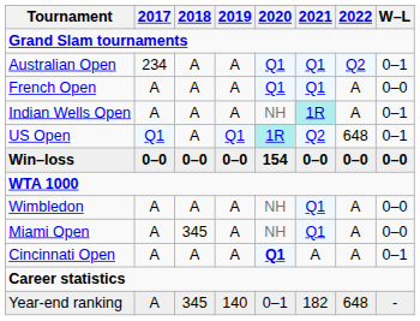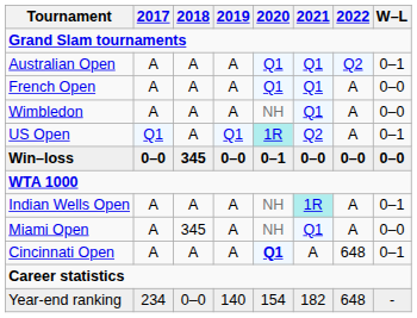 <table class=wikitable style=text-align:center;>
 <tr>
 <th>Tournament</th>
 <th><a href='#'>2017</a></th>
 <th><a href='#'>2018</a></th>
 <th><a href='#'>2019</a></th>
 <th><a href='#'>2020</a></th>
 <th><a href='#'>2021</a></th>
 <th><a href='#'>2022</a></th>
 <th>W–L</th>
 </tr>
 <tr>
 <td colspan="8" style="text-align:left"><strong><a href='#'>Grand Slam tournaments</a></strong></td>
 </tr>
 <tr>
 <td style=text-align:left><a href='#'>Australian Open</a></td>
-<td>234</td>
+<td>A</td>
 <td>A</td>
 <td>A</td>
 <td bgcolor=f0f8ff><a href='#'>Q1</a></td>
 <td bgcolor=f0f8ff><a href='#'>Q1</a></td>
 <td bgcolor=f0f8ff><a href='#'>Q2</a></td>
 <td>0–1</td>
 </tr>
 <tr>
 <td style=text-align:left><a href='#'>French Open</a></td>
 <td>A</td>
 <td>A</td>
 <td>A</td>
 <td bgcolor=f0f8ff><a href='#'>Q1</a></td>
 <td bgcolor=f0f8ff><a href='#'>Q1</a></td>
 <td>A</td>
 <td>0–0</td>
 </tr>
 <tr>
+<td align=left><a href='#'>Wimbledon</a></td>
+<td>A</td>
+<td>A</td>
+<td>A</td>
+<td style=color:#767676>NH</td>
+<td bgcolor=f0f8ff><a href='#'>Q1</a></td>
+<td>A</td>
+<td>0–0</td>
+</tr>
+<tr>
+<td style=text-align:left><a href='#'>US Open</a></td>
+<td bgcolor=f0f8ff><a href='#'>Q1</a></td>
+<td>A</td>
+<td bgcolor=f0f8ff><a href='#'>Q1</a></td>
+<td bgcolor=afeeee><a href='#'>1R</a></td>
+<td bgcolor=f0f8ff><a href='#'>Q2</a></td>
+<td>A</td>
+<td>0–1</td>
+</tr>
+<tr style=background:#efefef;font-weight:bold>
+<td style=text-align:left>Win–loss</td>
+<td>0–0</td>
+<td>345</td>
+<td>0–0</td>
+<td>0–1</td>
+<td>0–0</td>
+<td>0–0</td>
+<td>0–0</td>
+</tr>
+<tr>
+<td colspan="8" align="left"><strong><a href='#'>WTA 1000</a></strong></td>
+</tr>
+<tr>
 <td align=left><a href='#'>Indian Wells Open</a></td>
 <td>A</td>
 <td>A</td>
 <td>A</td>
 <td style=color:#767676>NH</td>
 <td bgcolor=afeeee><a href='#'>1R</a></td>
 <td>A</td>
 <td>0–1</td>
-</tr>
-<tr>
-<td style=text-align:left><a href='#'>US Open</a></td>
-<td bgcolor=f0f8ff><a href='#'>Q1</a></td>
-<td>A</td>
-<td bgcolor=f0f8ff><a href='#'>Q1</a></td>
-<td bgcolor=afeeee><a href='#'>1R</a></td>
-<td bgcolor=f0f8ff><a href='#'>Q2</a></td>
-<td>648</td>
-<td>0–1</td>
-</tr>
-<tr style=background:#efefef;font-weight:bold>
-<td style=text-align:left>Win–loss</td>
-<td>0–0</td>
-<td>0–0</td>
-<td>0–0</td>
-<td>154</td>
-<td>0–0</td>
-<td>0–0</td>
-<td>0–0</td>
-</tr>
-<tr>
-<td colspan="8" align="left"><strong><a href='#'>WTA 1000</a></strong></td>
-</tr>
-<tr>
-<td align=left><a href='#'>Wimbledon</a></td>
-<td>A</td>
-<td>A</td>
-<td>A</td>
-<td style=color:#767676>NH</td>
-<td bgcolor=f0f8ff><a href='#'>Q1</a></td>
-<td>A</td>
-<td>0–0</td>
 </tr>
 <tr>
 <td align=left><a href='#'>Miami Open</a></td>
 <td>A</td>
 <td>345</td>
 <td>A</td>
 <td style=color:#767676>NH</td>
 <td bgcolor=f0f8ff><a href='#'>Q1</a></td>
 <td>A</td>
 <td>0–0</td>
 </tr>
 <tr>
 <td align=left><a href='#'>Cincinnati Open</a></td>
 <td>A</td>
 <td>A</td>
 <td>A</td>
 <td bgcolor=f0f8ff><strong><a href='#'>Q1</a></strong></td>
 <td>A</td>
-<td>A</td>
+<td>648</td>
 <td>0–1</td>
 </tr>
 <tr>
 <td colspan="8" align="left"><strong>Career statistics</strong></td>
 </tr>
 <tr bgcolor=efefef>
 <td align=left>Year-end ranking</td>
-<td>A</td>
-<td>345</td>
+<td>234</td>
+<td>0–0</td>
 <td>140</td>
-<td>0–1</td>
+<td>154</td>
 <td>182</td>
 <td>648</td>
 <td>-</td>
 </tr>
 </table>
